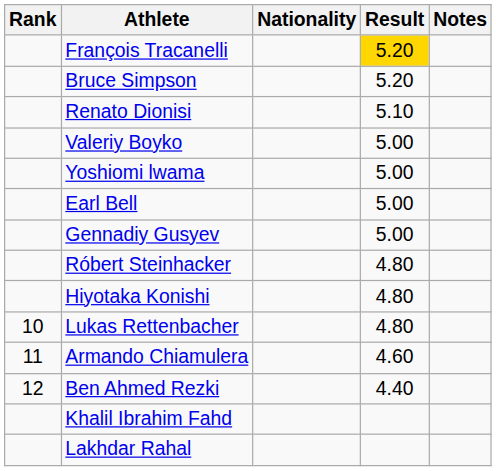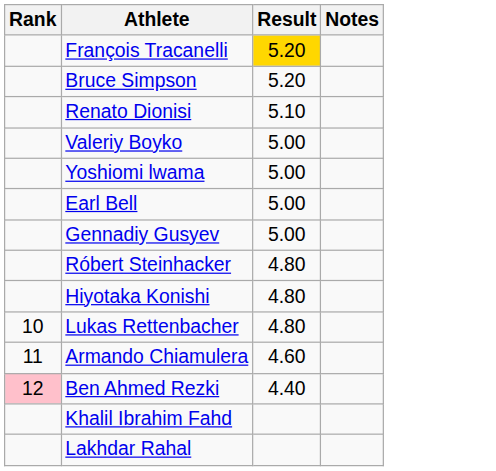 <table class="wikitable sortable" style="text-align:center">
 <tr>
 <th>Rank</th>
 <th>Athlete</th>
-<th>Nationality</th>
 <th>Result</th>
 <th>Notes</th>
 </tr>
 <tr>
 <td></td>
 <td align=left><a href='#'>François Tracanelli</a></td>
-<td align=left></td>
 <td style="background: gold;">5.20</td>
 <td></td>
 </tr>
 <tr>
 <td></td>
 <td align=left><a href='#'>Bruce Simpson</a></td>
-<td align=left></td>
 <td>5.20</td>
 <td></td>
 </tr>
 <tr>
 <td></td>
 <td align=left><a href='#'>Renato Dionisi</a></td>
-<td align=left></td>
 <td>5.10</td>
 <td></td>
 </tr>
 <tr>
 <td></td>
 <td align=left><a href='#'>Valeriy Boyko</a></td>
-<td align=left></td>
 <td>5.00</td>
 <td></td>
 </tr>
 <tr>
 <td></td>
 <td align=left><a href='#'>Yoshiomi lwama</a></td>
-<td align=left></td>
 <td>5.00</td>
 <td></td>
 </tr>
 <tr>
 <td></td>
 <td align=left><a href='#'>Earl Bell</a></td>
-<td align=left></td>
 <td>5.00</td>
 <td></td>
 </tr>
 <tr>
 <td></td>
 <td align=left><a href='#'>Gennadiy Gusyev</a></td>
-<td align=left></td>
 <td>5.00</td>
 <td></td>
 </tr>
 <tr>
 <td></td>
 <td align=left><a href='#'>Róbert Steinhacker</a></td>
-<td align=left></td>
 <td>4.80</td>
 <td></td>
 </tr>
 <tr>
 <td></td>
 <td align=left><a href='#'>Hiyotaka Konishi</a></td>
-<td align=left></td>
 <td>4.80</td>
 <td></td>
 </tr>
 <tr>
 <td>10</td>
 <td align=left><a href='#'>Lukas Rettenbacher</a></td>
-<td align=left></td>
 <td>4.80</td>
 <td></td>
 </tr>
 <tr>
 <td>11</td>
 <td align=left><a href='#'>Armando Chiamulera</a></td>
-<td align=left></td>
 <td>4.60</td>
 <td></td>
 </tr>
 <tr>
-<td>12</td>
+<td style="background: pink;">12</td>
 <td align=left><a href='#'>Ben Ahmed Rezki</a></td>
-<td align=left></td>
 <td>4.40</td>
 <td></td>
 </tr>
 <tr>
 <td></td>
 <td align=left><a href='#'>Khalil Ibrahim Fahd</a></td>
-<td align=left></td>
 <td></td>
 <td></td>
 </tr>
 <tr>
 <td></td>
 <td align=left><a href='#'>Lakhdar Rahal</a></td>
-<td align=left></td>
 <td></td>
 <td></td>
 </tr>
 </table>
